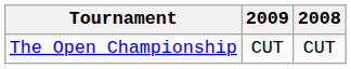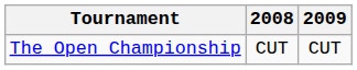 <table class="wikitable" style="font-size:95%;text-align:center;">
 <tr>
 <th>Tournament</th>
+<th>2008</th>
 <th>2009</th>
-<th>2008</th>
 </tr>
 <tr>
 <td align=left><a href='#'>The Open Championship</a></td>
 <td>CUT</td>
 <td>CUT</td>
 </tr>
 </table>
